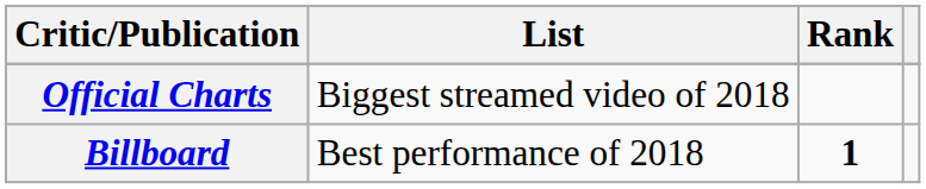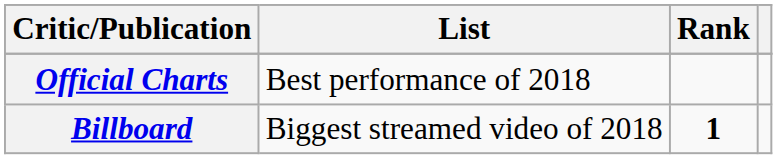 <table class="wikitable plainrowheaders sortable">
 <tr>
 <th>Critic/Publication</th>
 <th scope="col" class="unsortable">List</th>
 <th data-sort-type="number">Rank</th>
 <th scope="col" class="unsortable"></th>
 </tr>
 <tr>
 </tr>
 <tr>
 <th scope="row" rowspan="1"><em><a href='#'>Official Charts </a></em></th>
-<td>Biggest streamed video  of 2018</td>
+<td>Best performance of 2018</td>
 <td style="text-align:center;"></td>
 <td style="text-align:center;"></td>
 </tr>
 <tr>
 <th scope="row" rowspan="1"><em><a href='#'>Billboard</a></em></th>
-<td>Best performance of 2018</td>
+<td>Biggest streamed video  of 2018</td>
 <td style="text-align:center;"><strong>1</strong></td>
 <td style="text-align:center;"></td>
 </tr>
 </table>
